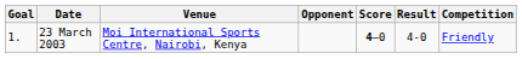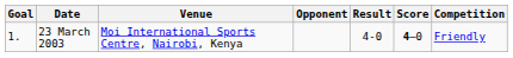 <table class="wikitable plainrowheaders sortable">
 <tr>
 <th>Goal</th>
 <th>Date</th>
 <th>Venue</th>
 <th>Opponent</th>
+<th>Result</th>
 <th>Score</th>
-<th>Result</th>
 <th>Competition</th>
 </tr>
 <tr>
 <td>1.</td>
 <td>23 March 2003</td>
 <td><a href='#'>Moi International Sports Centre</a>, <a href='#'>Nairobi</a>, Kenya</td>
 <td></td>
+<td align=center>4-0</td>
 <td align=center><strong>4</strong>–0</td>
-<td align=center>4-0</td>
 <td><a href='#'>Friendly</a></td>
 </tr>
 </table>
